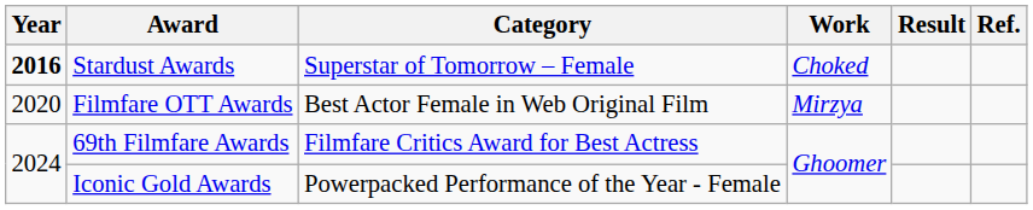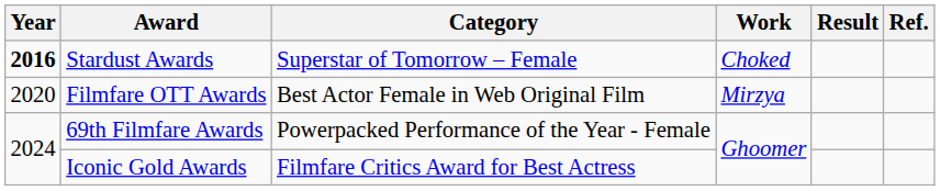 <table class="wikitable">
 <tr>
 <th>Year</th>
 <th>Award</th>
 <th>Category</th>
 <th>Work</th>
 <th>Result</th>
 <th>Ref.</th>
 </tr>
 <tr>
 <td><strong>2016</strong></td>
 <td><a href='#'>Stardust Awards</a></td>
 <td><a href='#'>Superstar of Tomorrow – Female</a></td>
 <td><em><a href='#'>Choked</a></em></td>
 <td></td>
 <td></td>
 </tr>
 <tr>
 <td>2020</td>
 <td><a href='#'>Filmfare OTT Awards</a></td>
 <td>Best Actor Female in Web Original Film</td>
 <td><em><a href='#'>Mirzya</a></em></td>
 <td></td>
 <td></td>
 </tr>
 <tr>
 <td rowspan="2">2024</td>
 <td><a href='#'>69th Filmfare Awards</a></td>
-<td><a href='#'>Filmfare Critics Award for Best Actress</a></td>
+<td>Powerpacked Performance of the Year - Female</td>
 <td rowspan="2"><em><a href='#'>Ghoomer</a></em></td>
 <td></td>
 <td></td>
 </tr>
 <tr>
 <td><a href='#'>Iconic Gold Awards</a></td>
-<td>Powerpacked Performance of the Year - Female</td>
+<td><a href='#'>Filmfare Critics Award for Best Actress</a></td>
 <td></td>
 <td></td>
 </tr>
 </table>
